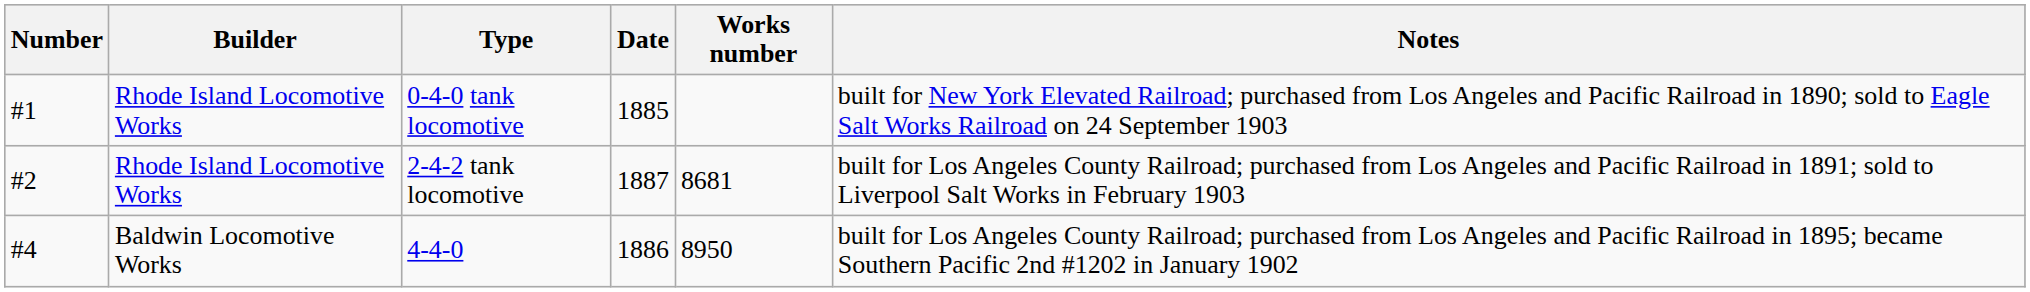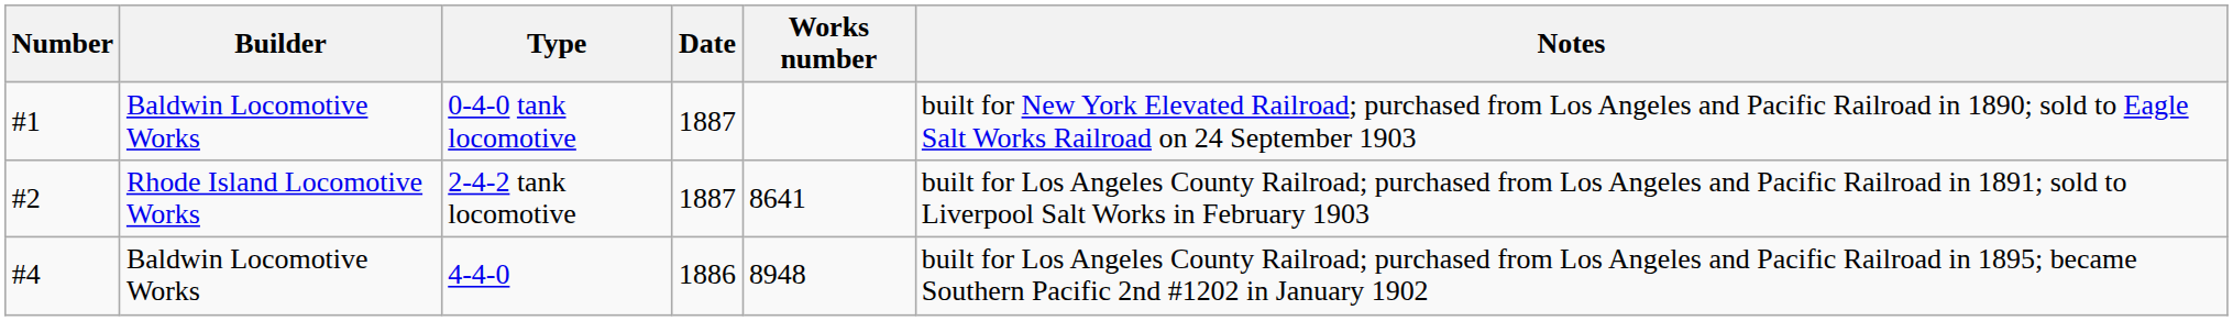 <table class="wikitable">
 <tr>
 <th>Number</th>
 <th>Builder</th>
 <th>Type</th>
 <th>Date</th>
 <th>Works number</th>
 <th>Notes</th>
 </tr>
 <tr>
 <td>#1</td>
-<td><a href='#'>Rhode Island Locomotive Works</a></td>
+<td><a href='#'>Baldwin Locomotive Works</a></td>
 <td><a href='#'>0-4-0</a> <a href='#'>tank locomotive</a></td>
-<td>1885</td>
+<td>1887</td>
 <td></td>
 <td>built for <a href='#'>New York Elevated Railroad</a>; purchased from Los Angeles and Pacific Railroad in 1890; sold to <a href='#'>Eagle Salt Works Railroad</a> on 24 September 1903</td>
 </tr>
 <tr>
 <td>#2</td>
 <td><a href='#'>Rhode Island Locomotive Works</a></td>
 <td><a href='#'>2-4-2</a> tank locomotive</td>
 <td>1887</td>
-<td>8681</td>
+<td>8641</td>
 <td>built for Los Angeles County Railroad; purchased from Los Angeles and Pacific Railroad in 1891; sold to Liverpool Salt Works in February 1903</td>
 </tr>
 <tr>
 <td>#4</td>
 <td>Baldwin Locomotive Works</td>
 <td><a href='#'>4-4-0</a></td>
 <td>1886</td>
-<td>8950</td>
+<td>8948</td>
 <td>built for Los Angeles County Railroad; purchased from Los Angeles and Pacific Railroad in 1895; became Southern Pacific 2nd #1202 in January 1902</td>
 </tr>
 </table>
